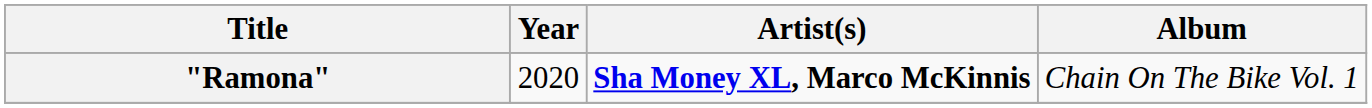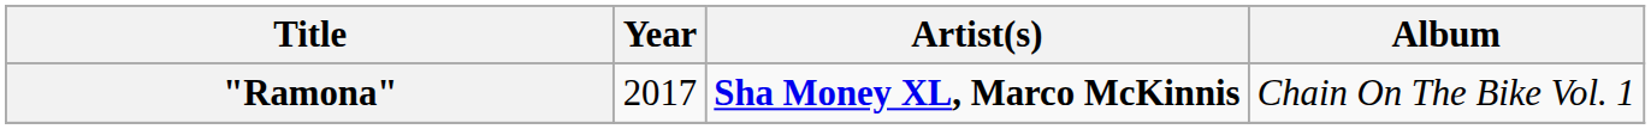 <table class="wikitable plainrowheaders" style="text-align:center;">
 <tr>
 <th scope="col" style="width:16em;">Title</th>
 <th scope="col">Year</th>
 <th scope="col">Artist(s)</th>
 <th scope="col">Album</th>
 </tr>
 <tr>
 <th scope="row">"Ramona"</th>
-<td>2020</td>
+<td>2017</td>
 <td><strong><a href='#'>Sha Money XL</a>, Marco McKinnis</strong></td>
 <td><em>Chain On The Bike Vol. 1</em></td>
 </tr>
 <tr>
 </tr>
 </table>
